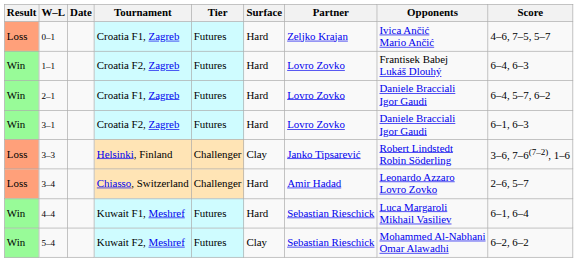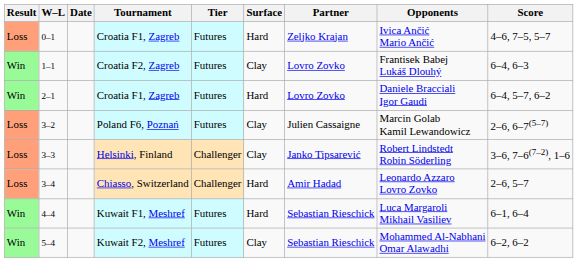 <table class="sortable wikitable">
 <tr>
 <th>Result</th>
 <th class="unsortable">W–L</th>
 <th>Date</th>
 <th>Tournament</th>
 <th>Tier</th>
 <th>Surface</th>
 <th>Partner</th>
 <th>Opponents</th>
 <th class="unsortable">Score</th>
 </tr>
 <tr>
 <td style="background:#ffa07a;">Loss</td>
 <td><small>0–1</small></td>
 <td></td>
 <td style="background:#cffcff;">Croatia F1, <a href='#'>Zagreb</a></td>
 <td style="background:#cffcff;">Futures</td>
 <td>Hard</td>
 <td> <a href='#'>Zeljko Krajan</a></td>
 <td> <a href='#'>Ivica Ančić</a> <br>  <a href='#'>Mario Ančić</a></td>
 <td>4–6, 7–5, 5–7</td>
 </tr>
 <tr>
 <td style="background:#98fb98;">Win</td>
 <td><small>1–1</small></td>
 <td></td>
 <td style="background:#cffcff;">Croatia F2, <a href='#'>Zagreb</a></td>
 <td style="background:#cffcff;">Futures</td>
-<td>Hard</td>
+<td>Clay</td>
 <td> <a href='#'>Lovro Zovko</a></td>
 <td> Frantisek Babej <br>  <a href='#'>Lukáš Dlouhý</a></td>
 <td>6–4, 6–3</td>
 </tr>
 <tr>
 <td style="background:#98fb98;">Win</td>
 <td><small>2–1</small></td>
 <td></td>
 <td style="background:#cffcff;">Croatia F1, <a href='#'>Zagreb</a></td>
 <td style="background:#cffcff;">Futures</td>
 <td>Hard</td>
 <td> <a href='#'>Lovro Zovko</a></td>
 <td> <a href='#'>Daniele Bracciali</a> <br>  <a href='#'>Igor Gaudi</a></td>
 <td>6–4, 5–7, 6–2</td>
 </tr>
 <tr>
-<td style="background:#98fb98;">Win</td>
-<td><small>3–1</small></td>
+<td style="background:#ffa07a;">Loss</td>
+<td><small>3–2</small></td>
 <td></td>
-<td style="background:#cffcff;">Croatia F2, <a href='#'>Zagreb</a></td>
+<td style="background:#cffcff;">Poland F6, <a href='#'>Poznań</a></td>
 <td style="background:#cffcff;">Futures</td>
-<td>Hard</td>
-<td> <a href='#'>Lovro Zovko</a></td>
-<td> <a href='#'>Daniele Bracciali</a> <br>  <a href='#'>Igor Gaudi</a></td>
-<td>6–1, 6–3</td>
+<td>Clay</td>
+<td> Julien Cassaigne</td>
+<td> Marcin Golab <br>  Kamil Lewandowicz</td>
+<td>2–6, 6–7<sup>(5–7)</sup></td>
 </tr>
 <tr>
 <td style="background:#ffa07a;">Loss</td>
 <td><small>3–3</small></td>
 <td></td>
 <td style="background:moccasin;"><a href='#'>Helsinki</a>, Finland</td>
 <td style="background:moccasin;">Challenger</td>
 <td>Clay</td>
 <td> <a href='#'>Janko Tipsarević</a></td>
 <td> <a href='#'>Robert Lindstedt</a> <br>  <a href='#'>Robin Söderling</a></td>
 <td>3–6, 7–6<sup>(7–2)</sup>, 1–6</td>
 </tr>
 <tr>
 <td style="background:#ffa07a;">Loss</td>
 <td><small>3–4</small></td>
 <td></td>
 <td style="background:moccasin;"><a href='#'>Chiasso</a>, Switzerland</td>
 <td style="background:moccasin;">Challenger</td>
 <td>Hard</td>
 <td> <a href='#'>Amir Hadad</a></td>
 <td> <a href='#'>Leonardo Azzaro</a> <br>  <a href='#'>Lovro Zovko</a></td>
 <td>2–6, 5–7</td>
 </tr>
 <tr>
 <td style="background:#98fb98;">Win</td>
 <td><small>4–4</small></td>
 <td></td>
 <td style="background:#cffcff;">Kuwait F1, <a href='#'>Meshref</a></td>
 <td style="background:#cffcff;">Futures</td>
 <td>Hard</td>
 <td> <a href='#'>Sebastian Rieschick</a></td>
 <td> <a href='#'>Luca Margaroli</a> <br>  <a href='#'>Mikhail Vasiliev</a></td>
 <td>6–1, 6–4</td>
 </tr>
 <tr>
 <td style="background:#98fb98;">Win</td>
 <td><small>5–4</small></td>
 <td></td>
 <td style="background:#cffcff;">Kuwait F2, <a href='#'>Meshref</a></td>
 <td style="background:#cffcff;">Futures</td>
 <td>Clay</td>
 <td> <a href='#'>Sebastian Rieschick</a></td>
 <td> <a href='#'>Mohammed Al-Nabhani</a> <br>  <a href='#'>Omar Alawadhi</a></td>
 <td>6–2, 6–2</td>
 </tr>
 </table>
